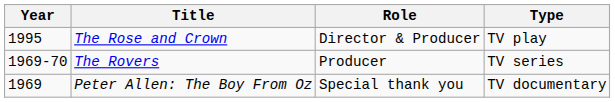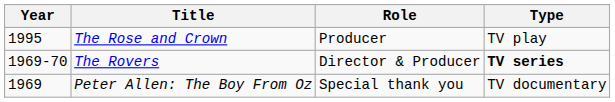 <table class="wikitable">
 <tr>
 <th>Year</th>
 <th>Title</th>
 <th>Role</th>
 <th>Type</th>
 </tr>
 <tr>
 <td>1995</td>
 <td><em><a href='#'>The Rose and Crown</a></em></td>
-<td>Director & Producer</td>
+<td>Producer</td>
 <td>TV play</td>
 </tr>
 <tr>
 <td>1969-70</td>
 <td><em><a href='#'>The Rovers</a></em></td>
-<td>Producer</td>
-<td>TV series</td>
+<td>Director & Producer</td>
+<td><strong>TV series</strong></td>
 </tr>
 <tr>
 <td>1969</td>
 <td><em>Peter Allen: The Boy From Oz</em></td>
 <td>Special thank you</td>
 <td>TV documentary</td>
 </tr>
 </table>
